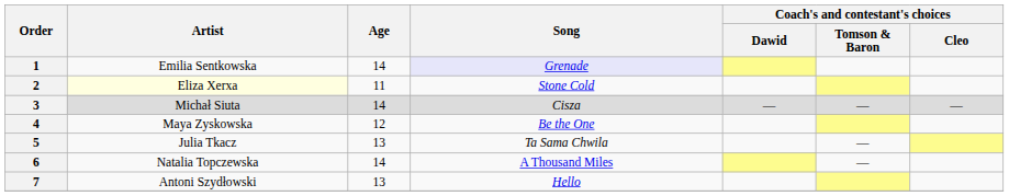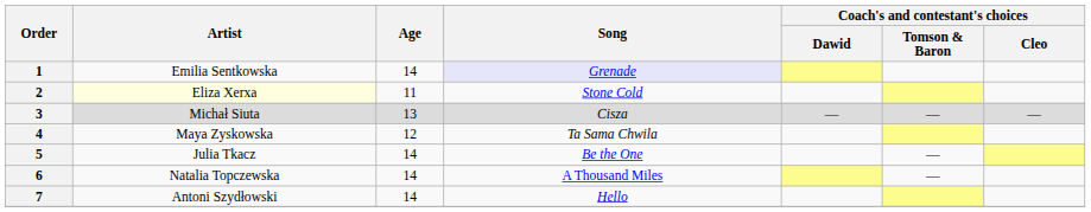 <table class="wikitable" style="text-align:center; line-height:17px; width:100%;">
 <tr>
 <th scope="col" rowspan="2" style="width:04%;">Order</th>
 <th scope="col" rowspan="2" style="width:18%;">Artist</th>
 <th scope="col" rowspan="2" style="width:04%;">Age</th>
 <th scope="col" rowspan="2" style="width:20%;">Song</th>
 <th colspan="3">Coach's and contestant's choices</th>
 </tr>
 <tr>
 <th style="width:06%;">Dawid</th>
 <th style="width:06%;">Tomson & Baron</th>
 <th style="width:06%;">Cleo</th>
 </tr>
 <tr>
 <th>1</th>
 <td>Emilia Sentkowska</td>
 <td>14</td>
 <td style="background: lavender;"><a href='#'><em>Grenade</em></a></td>
 <td style="background:#fdfc8f;"><strong></strong></td>
 <td><strong><em></td>
 <td></strong></em></td>
 </tr>
 <tr>
 <th>2</th>
 <td style="background: lightyellow;">Eliza Xerxa</td>
 <td>11</td>
 <td><a href='#'><em>Stone Cold</em></a></td>
 <td><strong><em></td>
 <td style="background:#fdfc8f;"></strong><strong></td>
 <td></strong></em></td>
 </tr>
 <tr style="background:#DCDCDC;">
 <th>3</th>
 <td>Michał Siuta</td>
-<td>14</td>
+<td>13</td>
 <td><em>Cisza</em></td>
 <td>—</td>
 <td>—</td>
 <td>—</td>
 </tr>
 <tr>
 <th>4</th>
 <td>Maya Zyskowska</td>
 <td>12</td>
-<td><a href='#'><em>Be the One</em></a></td>
+<td><em>Ta Sama Chwila</em></td>
 <td><strong><em></td>
 <td style="background:#fdfc8f;"></strong><strong></td>
 <td></strong></em></td>
 </tr>
 <tr>
 <th>5</th>
 <td>Julia Tkacz</td>
-<td>13</td>
-<td><em>Ta Sama Chwila</em></td>
+<td>14</td>
+<td><a href='#'><em>Be the One</em></a></td>
 <td><strong><em></td>
 <td>—</td>
 <td style="background:#fdfc8f;"></strong><strong></td>
 </tr>
 <tr>
 <th>6</th>
 <td>Natalia Topczewska</td>
 <td>14</td>
 <td></em><a href='#'>A Thousand Miles</a><em></td>
 <td style="background:#fdfc8f;"></strong><strong></td>
 <td>—</td>
 <td></strong></em></td>
 </tr>
 <tr>
 <th>7</th>
 <td>Antoni Szydłowski</td>
-<td>13</td>
+<td>14</td>
 <td><a href='#'><em>Hello</em></a></td>
 <td><strong><em></td>
 <td style="background:#fdfc8f;"></strong><strong></td>
 <td></strong></em></td>
 </tr>
 <tr>
 </tr>
 </table>
